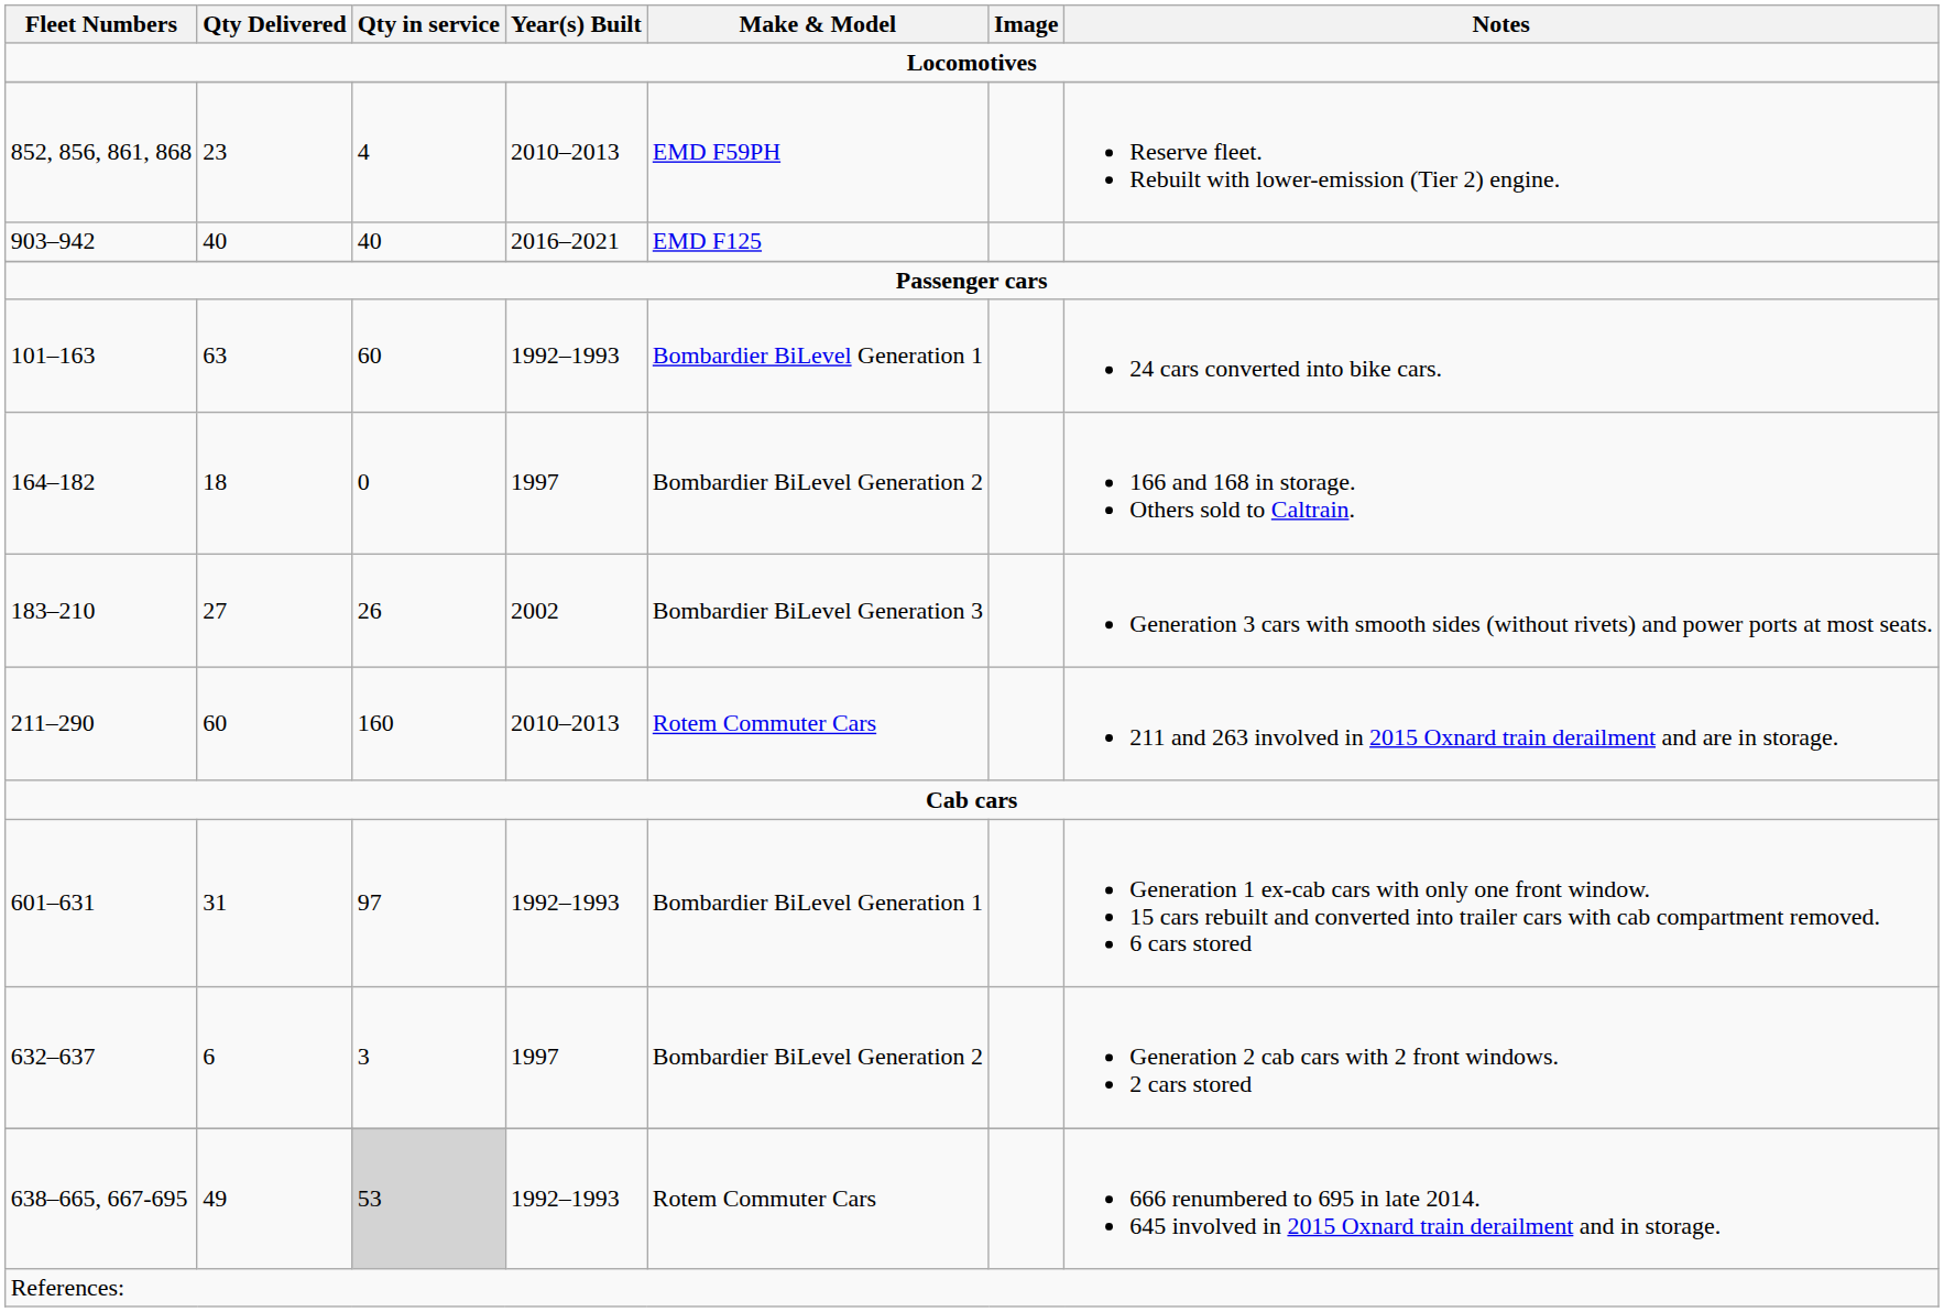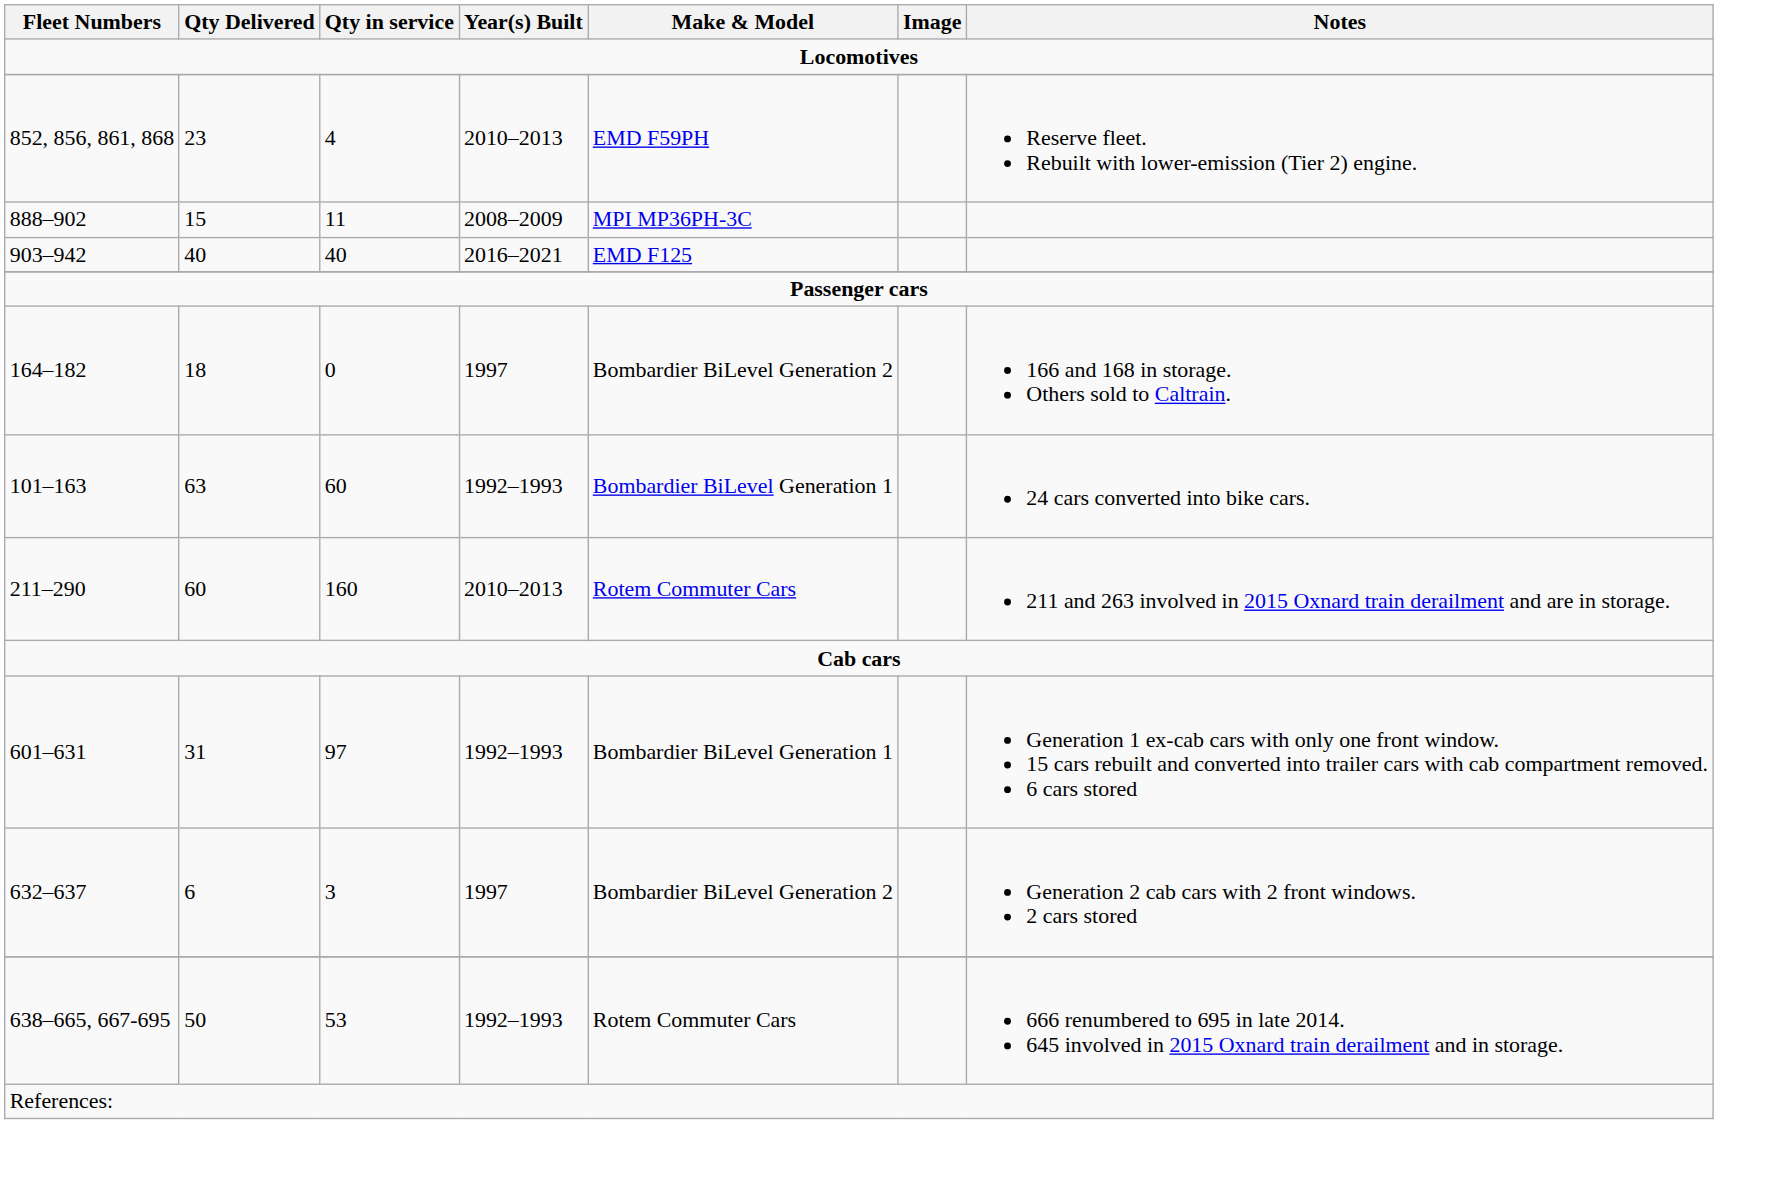 <table class="wikitable sortable">
 <tr>
 <th>Fleet Numbers</th>
 <th>Qty Delivered</th>
 <th>Qty in service</th>
 <th>Year(s) Built</th>
 <th>Make & Model</th>
 <th>Image</th>
 <th>Notes</th>
 </tr>
 <tr>
 <td colspan="7" align="center"><strong>Locomotives</strong></td>
 </tr>
 <tr>
 </tr>
 <tr>
 <td>852, 856, 861, 868</td>
 <td>23</td>
 <td>4</td>
 <td>2010–2013</td>
 <td><a href='#'>EMD F59PH</a></td>
 <td></td>
 <td><br><ul><li>Reserve fleet.</li><li>Rebuilt with lower-emission (Tier 2) engine.</li></ul></td>
 </tr>
 <tr>
+<td>888–902</td>
+<td>15</td>
+<td>11</td>
+<td>2008–2009</td>
+<td><a href='#'>MPI MP36PH-3C</a></td>
+<td></td>
+<td></td>
+</tr>
+<tr>
 <td>903–942</td>
 <td>40</td>
 <td>40</td>
 <td>2016–2021</td>
 <td><a href='#'>EMD F125 </a></td>
 <td></td>
 <td></td>
 </tr>
 <tr>
 </tr>
 <tr>
 <td colspan="7" align="center"><strong>Passenger cars</strong></td>
 </tr>
 <tr>
-<td>101–163</td>
-<td>63</td>
-<td>60</td>
-<td>1992–1993</td>
-<td><a href='#'>Bombardier BiLevel</a> Generation 1</td>
-<td></td>
-<td><br><ul><li>24 cars converted into bike cars.</li></ul></td>
-</tr>
-<tr>
 <td>164–182</td>
 <td>18</td>
 <td>0</td>
 <td>1997</td>
 <td>Bombardier BiLevel Generation 2</td>
 <td></td>
 <td><br><ul><li>166 and 168 in storage.</li><li>Others sold to <a href='#'>Caltrain</a>.</li></ul></td>
 </tr>
 <tr>
-<td>183–210</td>
-<td>27</td>
-<td>26</td>
-<td>2002</td>
-<td>Bombardier BiLevel Generation 3</td>
+<td>101–163</td>
+<td>63</td>
+<td>60</td>
+<td>1992–1993</td>
+<td><a href='#'>Bombardier BiLevel</a> Generation 1</td>
 <td></td>
-<td><br><ul><li>Generation 3 cars with smooth sides (without rivets) and power ports at most seats.</li></ul></td>
+<td><br><ul><li>24 cars converted into bike cars.</li></ul></td>
 </tr>
 <tr>
 <td>211–290</td>
 <td>60</td>
 <td>160</td>
 <td>2010–2013</td>
 <td><a href='#'>Rotem Commuter Cars</a></td>
 <td></td>
 <td><br><ul><li>211 and 263 involved in <a href='#'>2015 Oxnard train derailment</a> and are in storage.</li></ul></td>
 </tr>
 <tr>
 <td colspan="7" align="center"><strong>Cab cars</strong></td>
 </tr>
 <tr>
 <td>601–631</td>
 <td>31</td>
 <td>97</td>
 <td>1992–1993</td>
 <td>Bombardier BiLevel Generation 1</td>
 <td></td>
 <td><br><ul><li>Generation 1 ex-cab cars with only one front window.</li><li>15 cars rebuilt and converted into trailer cars with cab compartment removed.</li><li>6 cars stored</li></ul></td>
 </tr>
 <tr>
 <td>632–637</td>
 <td>6</td>
 <td>3</td>
 <td>1997</td>
 <td>Bombardier BiLevel Generation 2</td>
 <td></td>
 <td><br><ul><li>Generation 2 cab cars with 2 front windows.</li><li>2 cars stored</li></ul></td>
 </tr>
 <tr>
 </tr>
 <tr>
 <td>638–665, 667-695</td>
-<td>49</td>
-<td style="background: lightgrey;">53</td>
+<td>50</td>
+<td>53</td>
 <td>1992–1993</td>
 <td>Rotem Commuter Cars</td>
 <td></td>
 <td><br><ul><li>666 renumbered to 695 in late 2014.</li><li>645 involved in <a href='#'>2015 Oxnard train derailment</a> and in storage.</li></ul></td>
 </tr>
 <tr>
 <td colspan="7">References:</td>
 </tr>
 </table>
